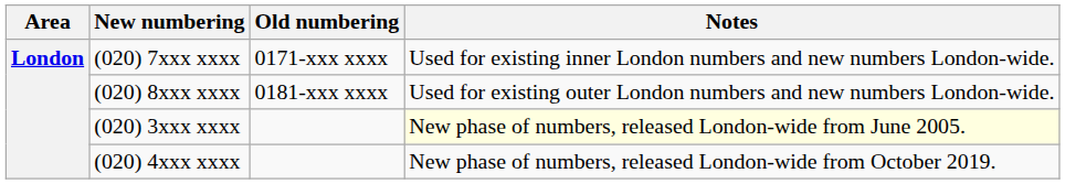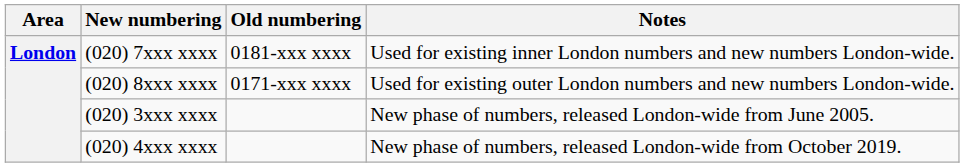 <table class="wikitable" style="margin-left: 1.5em;">
 <tr>
 <th scope="col">Area</th>
 <th scope="col">New numbering</th>
 <th scope="col">Old numbering</th>
 <th scope="col">Notes</th>
 </tr>
 <tr>
 <th rowspan="4" scope="row" style="vertical-align: top;"><a href='#'>London</a></th>
 <td>(020) 7xxx xxxx</td>
-<td>0171-xxx xxxx</td>
+<td>0181-xxx xxxx</td>
 <td>Used for existing inner London numbers and new numbers London-wide.</td>
 </tr>
 <tr>
 <td>(020) 8xxx xxxx</td>
-<td>0181-xxx xxxx</td>
+<td>0171-xxx xxxx</td>
 <td>Used for existing outer London numbers and new numbers London-wide.</td>
 </tr>
 <tr>
 <td>(020) 3xxx xxxx</td>
 <td> </td>
-<td style="background: lightyellow;">New phase of numbers, released London-wide from June 2005.</td>
+<td>New phase of numbers, released London-wide from June 2005.</td>
 </tr>
 <tr>
 <td>(020) 4xxx xxxx</td>
 <td> </td>
 <td>New phase of numbers, released London-wide from October 2019.</td>
 </tr>
 </table>
